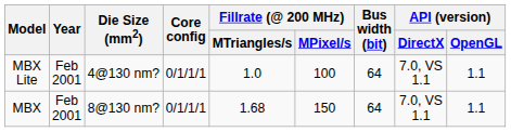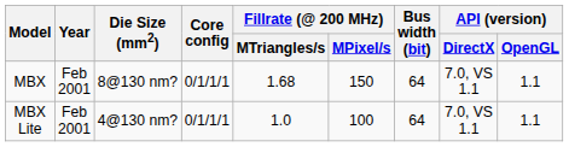 <table class="wikitable" style="text-align: center;">
 <tr>
 <th rowspan=2>Model</th>
 <th rowspan=2>Year</th>
 <th rowspan=2>Die Size (mm<sup>2</sup>)</th>
 <th rowspan=2>Core config</th>
 <th colspan=2><a href='#'>Fillrate</a> (@ 200 MHz)</th>
 <th rowspan=2>Bus width (<a href='#'>bit</a>)</th>
 <th colspan=2><a href='#'>API</a> (version)</th>
 </tr>
 <tr>
 <th>MTriangles/s</th>
 <th><a href='#'>MPixel/s</a></th>
 <th><a href='#'>DirectX</a></th>
 <th><a href='#'>OpenGL</a></th>
 </tr>
 <tr>
+<td>MBX</td>
+<td>Feb 2001</td>
+<td>8@130 nm?</td>
+<td>0/1/1/1</td>
+<td>1.68</td>
+<td>150</td>
+<td>64</td>
+<td>7.0, VS 1.1</td>
+<td>1.1</td>
+</tr>
+<tr>
 <td>MBX Lite</td>
 <td>Feb 2001</td>
 <td>4@130 nm?</td>
 <td>0/1/1/1</td>
 <td>1.0</td>
 <td>100</td>
 <td>64</td>
 <td>7.0, VS 1.1</td>
 <td>1.1</td>
 </tr>
-<tr>
-<td>MBX</td>
-<td>Feb 2001</td>
-<td>8@130 nm?</td>
-<td>0/1/1/1</td>
-<td>1.68</td>
-<td>150</td>
-<td>64</td>
-<td>7.0, VS 1.1</td>
-<td>1.1</td>
-</tr>
 </table>
